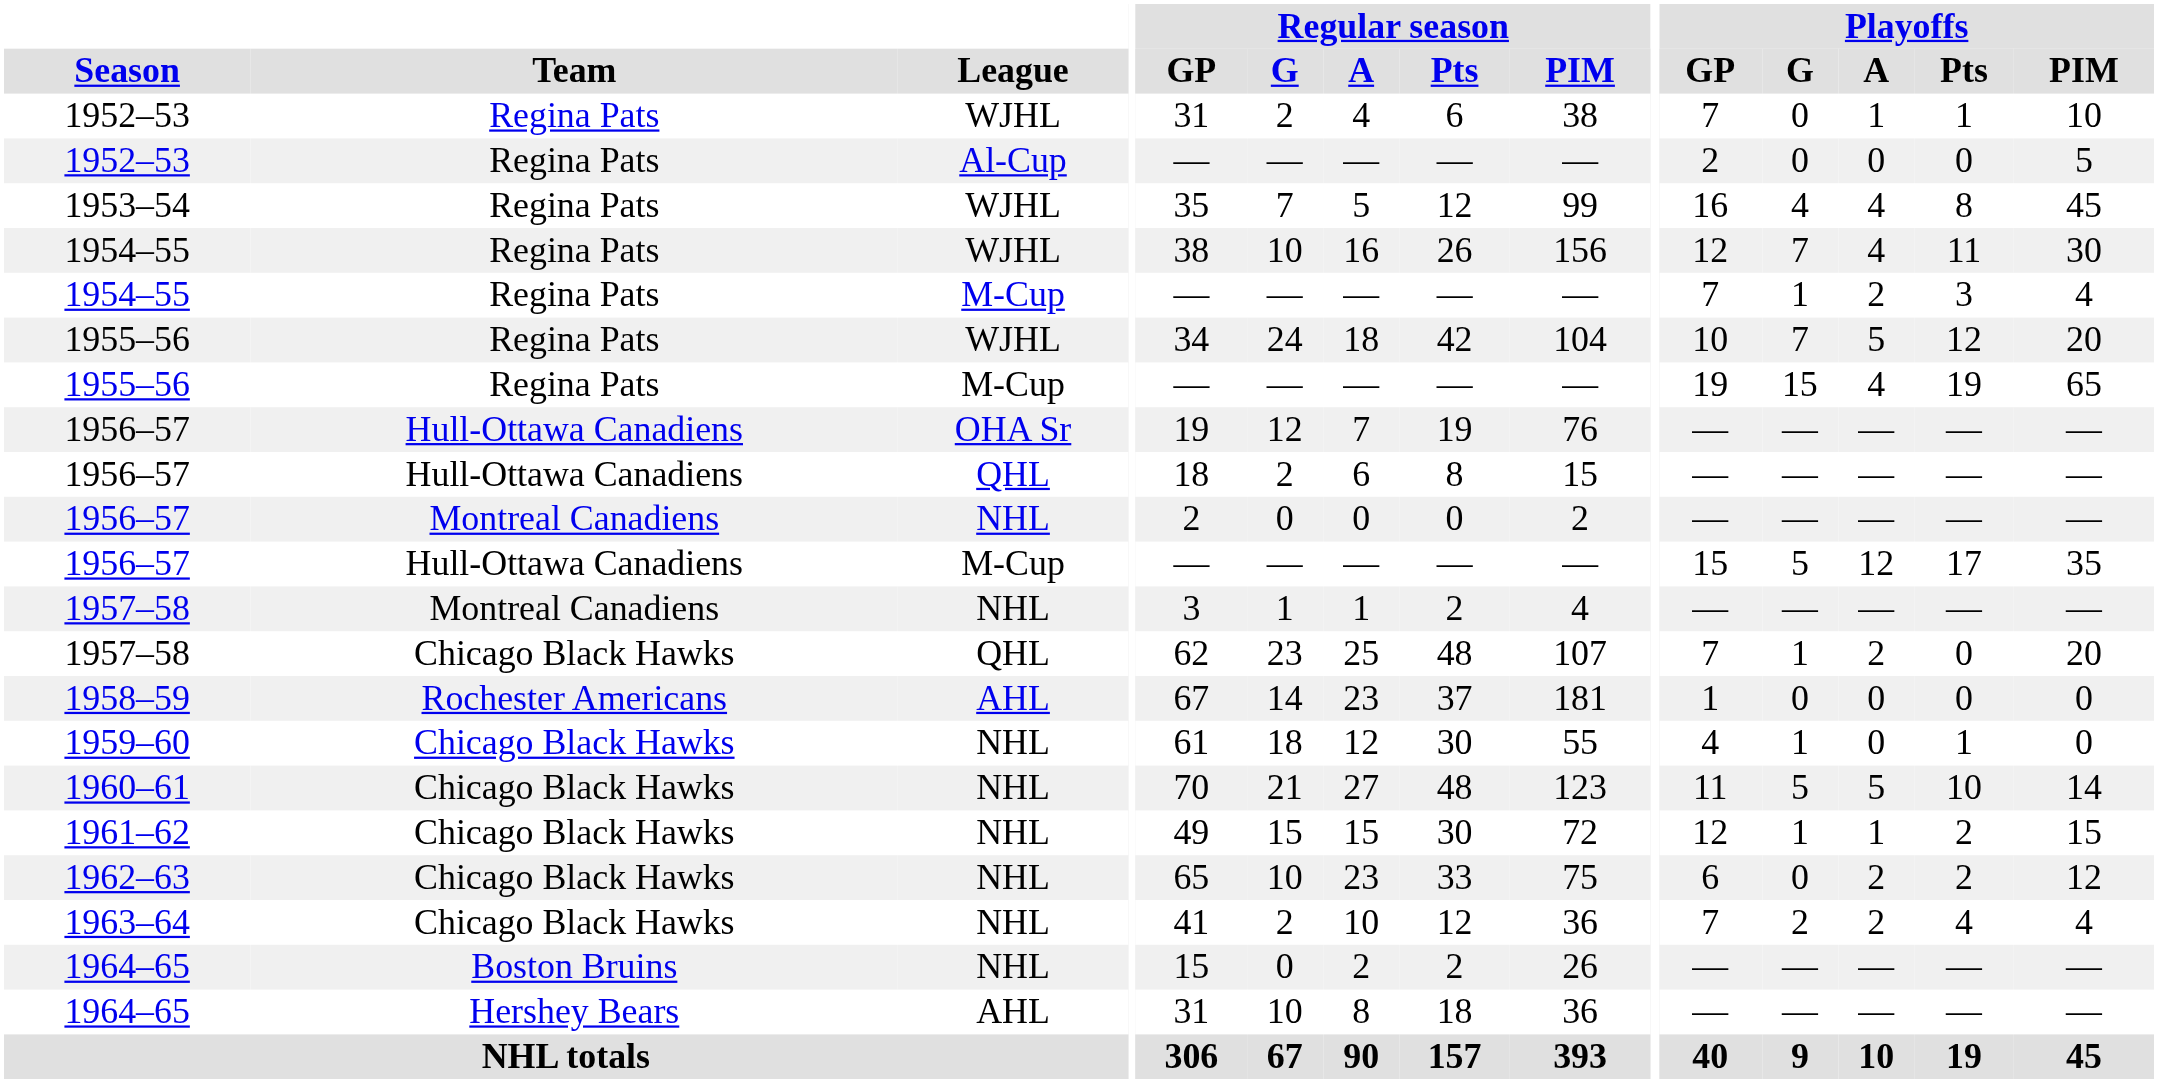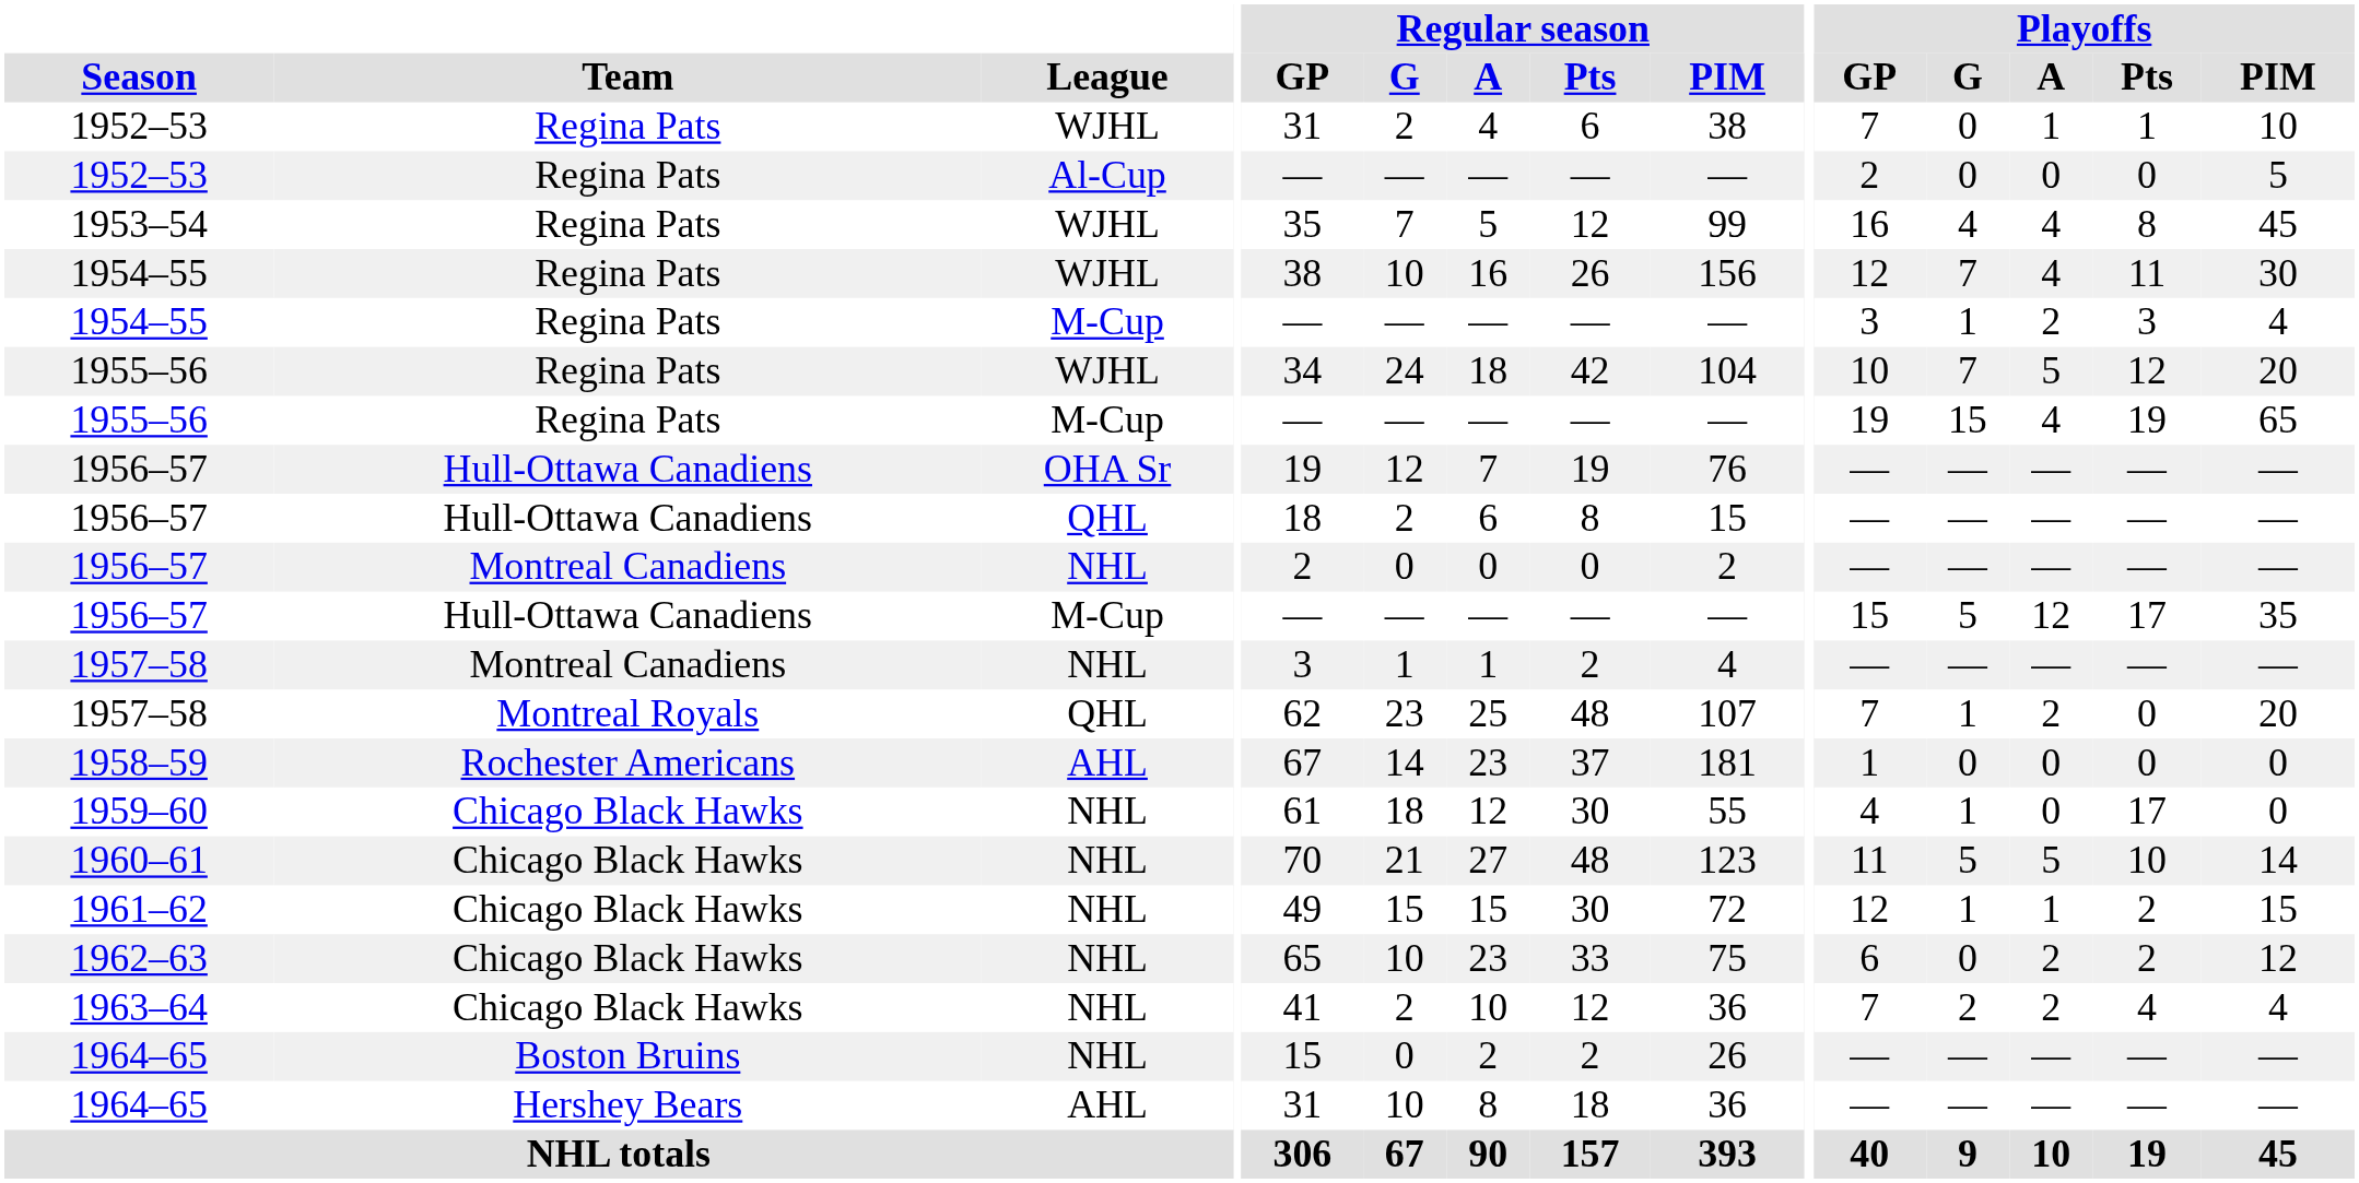 <table border="0" cellpadding="1" cellspacing="0" style="text-align:center; width:60em">
 <tr bgcolor="#e0e0e0">
 <th colspan="3" bgcolor="#ffffff"></th>
 <th rowspan="100" bgcolor="#ffffff"></th>
 <th colspan="5"><a href='#'>Regular season</a></th>
 <th rowspan="100" bgcolor="#ffffff"></th>
 <th colspan="5"><a href='#'>Playoffs</a></th>
 </tr>
 <tr bgcolor="#e0e0e0">
 <th><a href='#'>Season</a></th>
 <th>Team</th>
 <th>League</th>
 <th>GP</th>
 <th><a href='#'>G</a></th>
 <th><a href='#'>A</a></th>
 <th><a href='#'>Pts</a></th>
 <th><a href='#'>PIM</a></th>
 <th>GP</th>
 <th>G</th>
 <th>A</th>
 <th>Pts</th>
 <th>PIM</th>
 </tr>
 <tr>
 <td>1952–53</td>
 <td><a href='#'>Regina Pats</a></td>
 <td>WJHL</td>
 <td>31</td>
 <td>2</td>
 <td>4</td>
 <td>6</td>
 <td>38</td>
 <td>7</td>
 <td>0</td>
 <td>1</td>
 <td>1</td>
 <td>10</td>
 </tr>
 <tr bgcolor="#f0f0f0">
 <td><a href='#'>1952–53</a></td>
 <td>Regina Pats</td>
 <td><a href='#'>Al-Cup</a></td>
 <td>—</td>
 <td>—</td>
 <td>—</td>
 <td>—</td>
 <td>—</td>
 <td>2</td>
 <td>0</td>
 <td>0</td>
 <td>0</td>
 <td>5</td>
 </tr>
 <tr>
 <td>1953–54</td>
 <td>Regina Pats</td>
 <td>WJHL</td>
 <td>35</td>
 <td>7</td>
 <td>5</td>
 <td>12</td>
 <td>99</td>
 <td>16</td>
 <td>4</td>
 <td>4</td>
 <td>8</td>
 <td>45</td>
 </tr>
 <tr bgcolor="#f0f0f0">
 <td>1954–55</td>
 <td>Regina Pats</td>
 <td>WJHL</td>
 <td>38</td>
 <td>10</td>
 <td>16</td>
 <td>26</td>
 <td>156</td>
 <td>12</td>
 <td>7</td>
 <td>4</td>
 <td>11</td>
 <td>30</td>
 </tr>
 <tr>
 <td><a href='#'>1954–55</a></td>
 <td>Regina Pats</td>
 <td><a href='#'>M-Cup</a></td>
 <td>—</td>
 <td>—</td>
 <td>—</td>
 <td>—</td>
 <td>—</td>
-<td>7</td>
+<td>3</td>
 <td>1</td>
 <td>2</td>
 <td>3</td>
 <td>4</td>
 </tr>
 <tr bgcolor="#f0f0f0">
 <td>1955–56</td>
 <td>Regina Pats</td>
 <td>WJHL</td>
 <td>34</td>
 <td>24</td>
 <td>18</td>
 <td>42</td>
 <td>104</td>
 <td>10</td>
 <td>7</td>
 <td>5</td>
 <td>12</td>
 <td>20</td>
 </tr>
 <tr>
 <td><a href='#'>1955–56</a></td>
 <td>Regina Pats</td>
 <td>M-Cup</td>
 <td>—</td>
 <td>—</td>
 <td>—</td>
 <td>—</td>
 <td>—</td>
 <td>19</td>
 <td>15</td>
 <td>4</td>
 <td>19</td>
 <td>65</td>
 </tr>
 <tr bgcolor="#f0f0f0">
 <td>1956–57</td>
 <td><a href='#'>Hull-Ottawa Canadiens</a></td>
 <td><a href='#'>OHA Sr</a></td>
 <td>19</td>
 <td>12</td>
 <td>7</td>
 <td>19</td>
 <td>76</td>
 <td>—</td>
 <td>—</td>
 <td>—</td>
 <td>—</td>
 <td>—</td>
 </tr>
 <tr>
 <td>1956–57</td>
 <td>Hull-Ottawa Canadiens</td>
 <td><a href='#'>QHL</a></td>
 <td>18</td>
 <td>2</td>
 <td>6</td>
 <td>8</td>
 <td>15</td>
 <td>—</td>
 <td>—</td>
 <td>—</td>
 <td>—</td>
 <td>—</td>
 </tr>
 <tr bgcolor="#f0f0f0">
 <td><a href='#'>1956–57</a></td>
 <td><a href='#'>Montreal Canadiens</a></td>
 <td><a href='#'>NHL</a></td>
 <td>2</td>
 <td>0</td>
 <td>0</td>
 <td>0</td>
 <td>2</td>
 <td>—</td>
 <td>—</td>
 <td>—</td>
 <td>—</td>
 <td>—</td>
 </tr>
 <tr>
 <td><a href='#'>1956–57</a></td>
 <td>Hull-Ottawa Canadiens</td>
 <td>M-Cup</td>
 <td>—</td>
 <td>—</td>
 <td>—</td>
 <td>—</td>
 <td>—</td>
 <td>15</td>
 <td>5</td>
 <td>12</td>
 <td>17</td>
 <td>35</td>
 </tr>
 <tr bgcolor="#f0f0f0">
 <td><a href='#'>1957–58</a></td>
 <td>Montreal Canadiens</td>
 <td>NHL</td>
 <td>3</td>
 <td>1</td>
 <td>1</td>
 <td>2</td>
 <td>4</td>
 <td>—</td>
 <td>—</td>
 <td>—</td>
 <td>—</td>
 <td>—</td>
 </tr>
 <tr>
 <td>1957–58</td>
-<td>Chicago Black Hawks</td>
+<td><a href='#'>Montreal Royals</a></td>
 <td>QHL</td>
 <td>62</td>
 <td>23</td>
 <td>25</td>
 <td>48</td>
 <td>107</td>
 <td>7</td>
 <td>1</td>
 <td>2</td>
 <td>0</td>
 <td>20</td>
 </tr>
 <tr bgcolor="#f0f0f0">
 <td><a href='#'>1958–59</a></td>
 <td><a href='#'>Rochester Americans</a></td>
 <td><a href='#'>AHL</a></td>
 <td>67</td>
 <td>14</td>
 <td>23</td>
 <td>37</td>
 <td>181</td>
 <td>1</td>
 <td>0</td>
 <td>0</td>
 <td>0</td>
 <td>0</td>
 </tr>
 <tr>
 <td><a href='#'>1959–60</a></td>
 <td><a href='#'>Chicago Black Hawks</a></td>
 <td>NHL</td>
 <td>61</td>
 <td>18</td>
 <td>12</td>
 <td>30</td>
 <td>55</td>
 <td>4</td>
 <td>1</td>
 <td>0</td>
-<td>1</td>
+<td>17</td>
 <td>0</td>
 </tr>
 <tr bgcolor="#f0f0f0">
 <td><a href='#'>1960–61</a></td>
 <td>Chicago Black Hawks</td>
 <td>NHL</td>
 <td>70</td>
 <td>21</td>
 <td>27</td>
 <td>48</td>
 <td>123</td>
 <td>11</td>
 <td>5</td>
 <td>5</td>
 <td>10</td>
 <td>14</td>
 </tr>
 <tr>
 <td><a href='#'>1961–62</a></td>
 <td>Chicago Black Hawks</td>
 <td>NHL</td>
 <td>49</td>
 <td>15</td>
 <td>15</td>
 <td>30</td>
 <td>72</td>
 <td>12</td>
 <td>1</td>
 <td>1</td>
 <td>2</td>
 <td>15</td>
 </tr>
 <tr bgcolor="#f0f0f0">
 <td><a href='#'>1962–63</a></td>
 <td>Chicago Black Hawks</td>
 <td>NHL</td>
 <td>65</td>
 <td>10</td>
 <td>23</td>
 <td>33</td>
 <td>75</td>
 <td>6</td>
 <td>0</td>
 <td>2</td>
 <td>2</td>
 <td>12</td>
 </tr>
 <tr>
 <td><a href='#'>1963–64</a></td>
 <td>Chicago Black Hawks</td>
 <td>NHL</td>
 <td>41</td>
 <td>2</td>
 <td>10</td>
 <td>12</td>
 <td>36</td>
 <td>7</td>
 <td>2</td>
 <td>2</td>
 <td>4</td>
 <td>4</td>
 </tr>
 <tr bgcolor="#f0f0f0">
 <td><a href='#'>1964–65</a></td>
 <td><a href='#'>Boston Bruins</a></td>
 <td>NHL</td>
 <td>15</td>
 <td>0</td>
 <td>2</td>
 <td>2</td>
 <td>26</td>
 <td>—</td>
 <td>—</td>
 <td>—</td>
 <td>—</td>
 <td>—</td>
 </tr>
 <tr>
 <td><a href='#'>1964–65</a></td>
 <td><a href='#'>Hershey Bears</a></td>
 <td>AHL</td>
 <td>31</td>
 <td>10</td>
 <td>8</td>
 <td>18</td>
 <td>36</td>
 <td>—</td>
 <td>—</td>
 <td>—</td>
 <td>—</td>
 <td>—</td>
 </tr>
 <tr bgcolor="#e0e0e0">
 <th colspan="3">NHL totals</th>
 <th>306</th>
 <th>67</th>
 <th>90</th>
 <th>157</th>
 <th>393</th>
 <th>40</th>
 <th>9</th>
 <th>10</th>
 <th>19</th>
 <th>45</th>
 </tr>
 </table>
